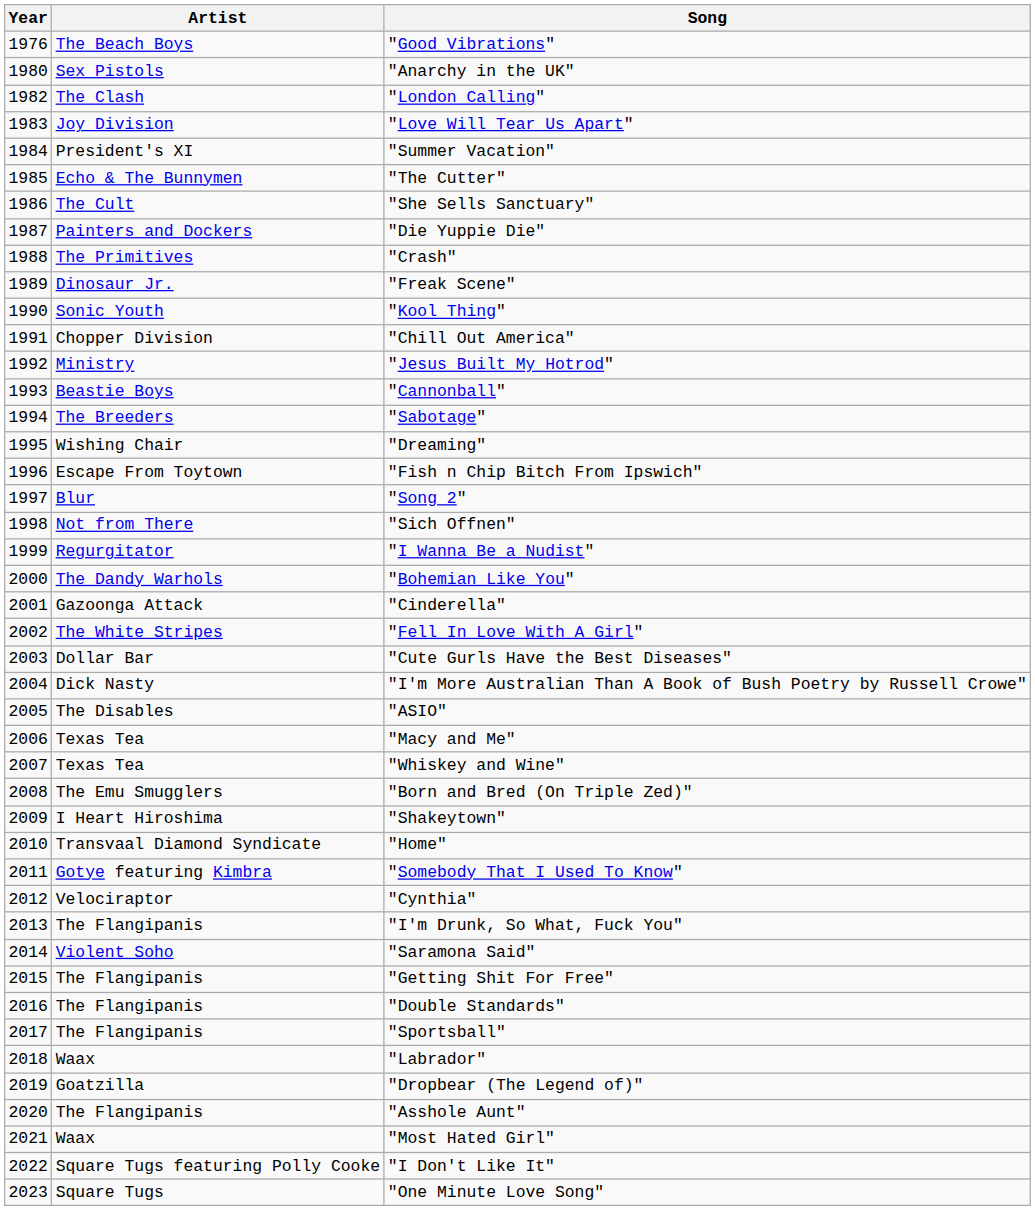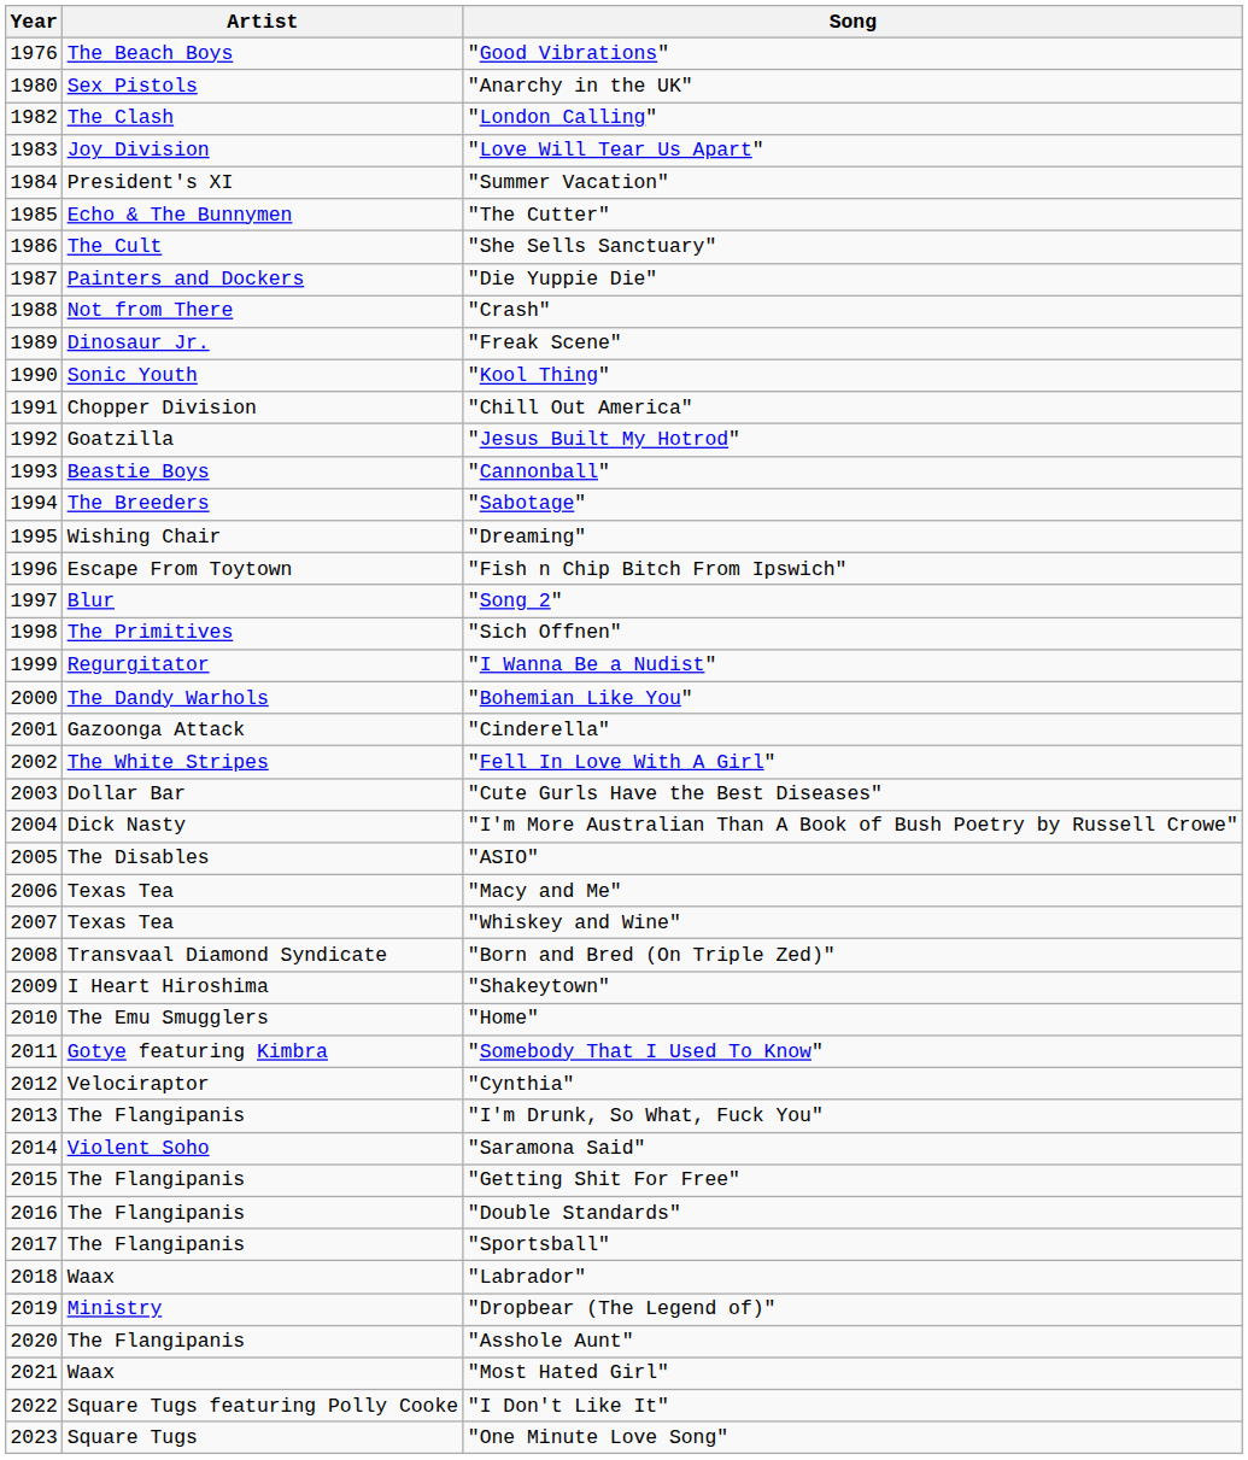 <table class="wikitable sortable">
 <tr>
 <th>Year</th>
 <th>Artist</th>
 <th>Song</th>
 </tr>
 <tr>
 <td>1976</td>
 <td><a href='#'>The Beach Boys</a></td>
 <td>"<a href='#'>Good Vibrations</a>"</td>
 </tr>
 <tr>
 <td>1980</td>
 <td><a href='#'>Sex Pistols</a></td>
 <td>"Anarchy in the UK"</td>
 </tr>
 <tr>
 <td>1982</td>
 <td><a href='#'>The Clash</a></td>
 <td>"<a href='#'>London Calling</a>"</td>
 </tr>
 <tr>
 <td>1983</td>
 <td><a href='#'>Joy Division</a></td>
 <td>"<a href='#'>Love Will Tear Us Apart</a>"</td>
 </tr>
 <tr>
 <td>1984</td>
 <td>President's XI</td>
 <td>"Summer Vacation"</td>
 </tr>
 <tr>
 <td>1985</td>
 <td><a href='#'>Echo & The Bunnymen</a></td>
 <td>"The Cutter"</td>
 </tr>
 <tr>
 <td>1986</td>
 <td><a href='#'>The Cult</a></td>
 <td>"She Sells Sanctuary"</td>
 </tr>
 <tr>
 <td>1987</td>
 <td><a href='#'>Painters and Dockers</a></td>
 <td>"Die Yuppie Die"</td>
 </tr>
 <tr>
 <td>1988</td>
-<td><a href='#'>The Primitives</a></td>
+<td><a href='#'>Not from There</a></td>
 <td>"Crash"</td>
 </tr>
 <tr>
 <td>1989</td>
 <td><a href='#'>Dinosaur Jr.</a></td>
 <td>"Freak Scene"</td>
 </tr>
 <tr>
 <td>1990</td>
 <td><a href='#'>Sonic Youth</a></td>
 <td>"<a href='#'>Kool Thing</a>"</td>
 </tr>
 <tr>
 <td>1991</td>
 <td>Chopper Division</td>
 <td>"Chill Out America"</td>
 </tr>
 <tr>
 <td>1992</td>
-<td><a href='#'>Ministry</a></td>
+<td>Goatzilla</td>
 <td>"<a href='#'>Jesus Built My Hotrod</a>"</td>
 </tr>
 <tr>
 <td>1993</td>
 <td><a href='#'>Beastie Boys</a></td>
 <td>"<a href='#'>Cannonball</a>"</td>
 </tr>
 <tr>
 <td>1994</td>
 <td><a href='#'>The Breeders</a></td>
 <td>"<a href='#'>Sabotage</a>"</td>
 </tr>
 <tr>
 <td>1995</td>
 <td>Wishing Chair</td>
 <td>"Dreaming"</td>
 </tr>
 <tr>
 <td>1996</td>
 <td>Escape From Toytown</td>
 <td>"Fish n Chip Bitch From Ipswich"</td>
 </tr>
 <tr>
 <td>1997</td>
 <td><a href='#'>Blur</a></td>
 <td>"<a href='#'>Song 2</a>"</td>
 </tr>
 <tr>
 <td>1998</td>
-<td><a href='#'>Not from There</a></td>
+<td><a href='#'>The Primitives</a></td>
 <td>"Sich Offnen"</td>
 </tr>
 <tr>
 <td>1999</td>
 <td><a href='#'>Regurgitator</a></td>
 <td>"<a href='#'>I Wanna Be a Nudist</a>"</td>
 </tr>
 <tr>
 <td>2000</td>
 <td><a href='#'>The Dandy Warhols</a></td>
 <td>"<a href='#'>Bohemian Like You</a>"</td>
 </tr>
 <tr>
 <td>2001</td>
 <td>Gazoonga Attack</td>
 <td>"Cinderella"</td>
 </tr>
 <tr>
 <td>2002</td>
 <td><a href='#'>The White Stripes</a></td>
 <td>"<a href='#'>Fell In Love With A Girl</a>"</td>
 </tr>
 <tr>
 <td>2003</td>
 <td>Dollar Bar</td>
 <td>"Cute Gurls Have the Best Diseases"</td>
 </tr>
 <tr>
 <td>2004</td>
 <td>Dick Nasty</td>
 <td>"I'm More Australian Than A Book of Bush Poetry by Russell Crowe"</td>
 </tr>
 <tr>
 <td>2005</td>
 <td>The Disables</td>
 <td>"ASIO"</td>
 </tr>
 <tr>
 <td>2006</td>
 <td>Texas Tea</td>
 <td>"Macy and Me"</td>
 </tr>
 <tr>
 <td>2007</td>
 <td>Texas Tea</td>
 <td>"Whiskey and Wine"</td>
 </tr>
 <tr>
 <td>2008</td>
-<td>The Emu Smugglers</td>
+<td>Transvaal Diamond Syndicate</td>
 <td>"Born and Bred (On Triple Zed)"</td>
 </tr>
 <tr>
 <td>2009</td>
 <td>I Heart Hiroshima</td>
 <td>"Shakeytown"</td>
 </tr>
 <tr>
 <td>2010</td>
-<td>Transvaal Diamond Syndicate</td>
+<td>The Emu Smugglers</td>
 <td>"Home"</td>
 </tr>
 <tr>
 <td>2011</td>
 <td><a href='#'>Gotye</a> featuring <a href='#'>Kimbra</a></td>
 <td>"<a href='#'>Somebody That I Used To Know</a>"</td>
 </tr>
 <tr>
 <td>2012</td>
 <td>Velociraptor</td>
 <td>"Cynthia"</td>
 </tr>
 <tr>
 <td>2013</td>
 <td>The Flangipanis</td>
 <td>"I'm Drunk, So What, Fuck You"</td>
 </tr>
 <tr>
 <td>2014</td>
 <td><a href='#'>Violent Soho</a></td>
 <td>"Saramona Said"</td>
 </tr>
 <tr>
 <td>2015</td>
 <td>The Flangipanis</td>
 <td>"Getting Shit For Free"</td>
 </tr>
 <tr>
 <td>2016</td>
 <td>The Flangipanis</td>
 <td>"Double Standards"</td>
 </tr>
 <tr>
 <td>2017</td>
 <td>The Flangipanis</td>
 <td>"Sportsball"</td>
 </tr>
 <tr>
 <td>2018</td>
 <td>Waax</td>
 <td>"Labrador"</td>
 </tr>
 <tr>
 <td>2019</td>
-<td>Goatzilla</td>
+<td><a href='#'>Ministry</a></td>
 <td>"Dropbear (The Legend of)"</td>
 </tr>
 <tr>
 <td>2020</td>
 <td>The Flangipanis</td>
 <td>"Asshole Aunt"</td>
 </tr>
 <tr>
 <td>2021</td>
 <td>Waax</td>
 <td>"Most Hated Girl"</td>
 </tr>
 <tr>
 <td>2022</td>
 <td>Square Tugs featuring Polly Cooke</td>
 <td>"I Don't Like It"</td>
 </tr>
 <tr>
 <td>2023</td>
 <td>Square Tugs</td>
 <td>"One Minute Love Song"</td>
 </tr>
 </table>
